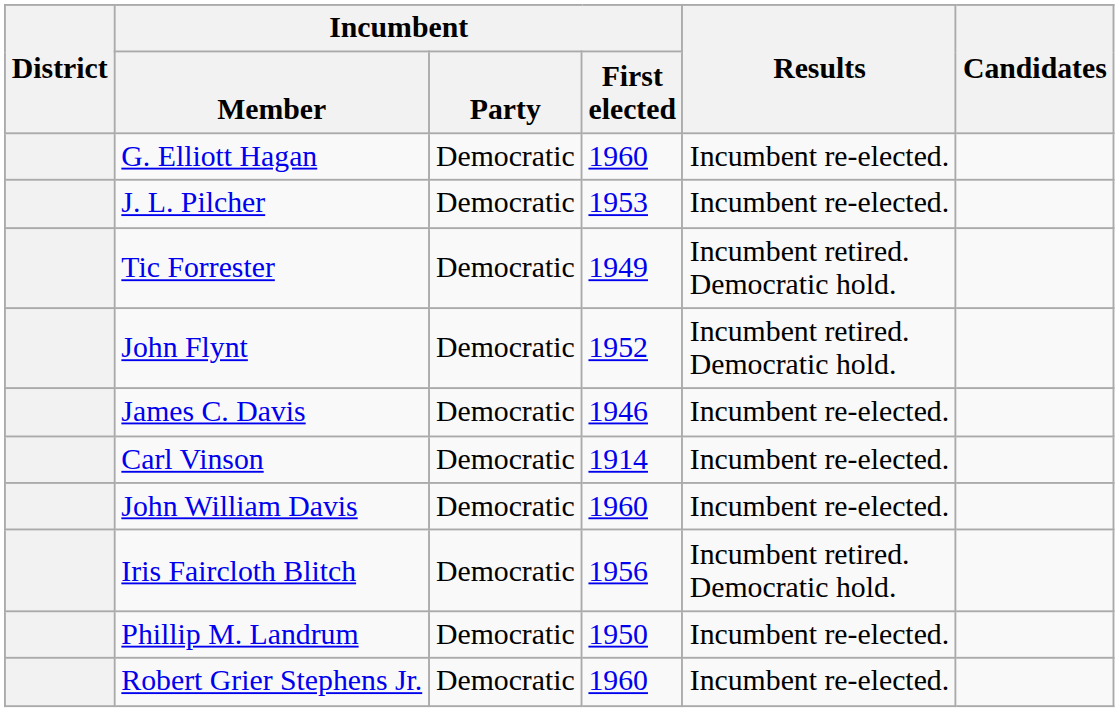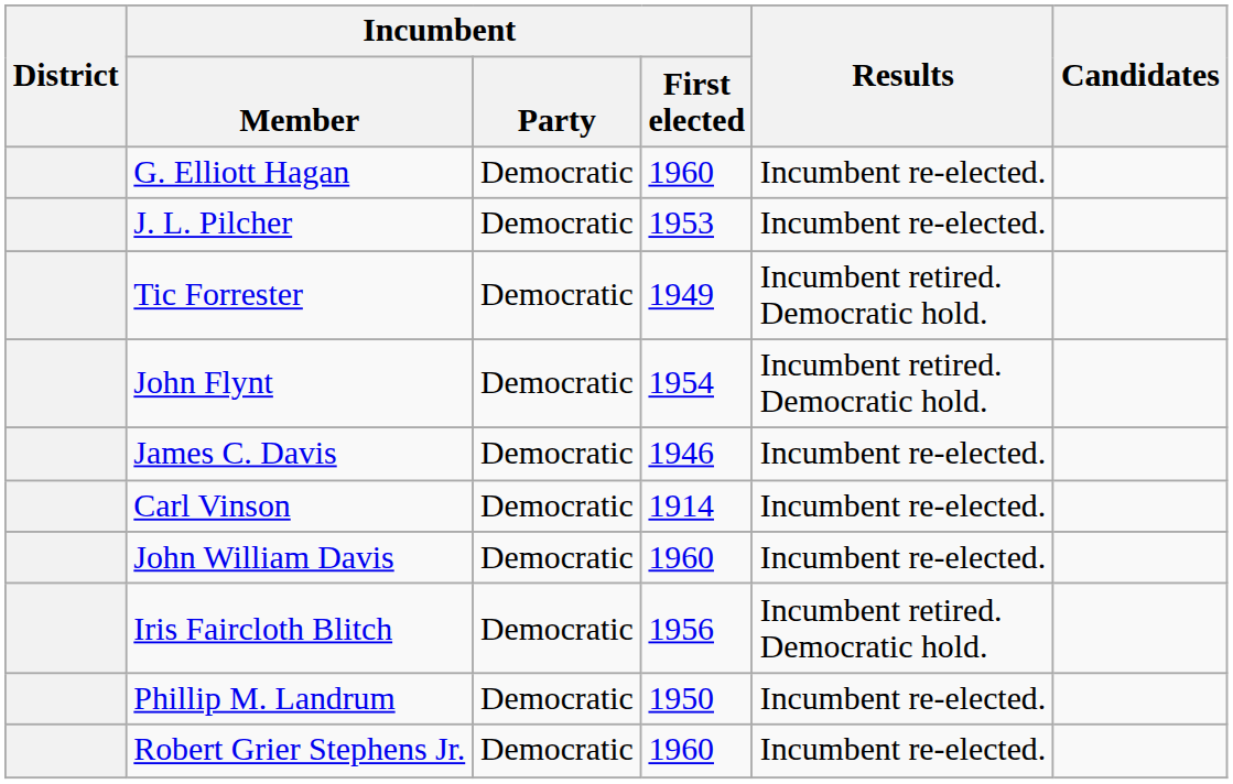 <table class="wikitable sortable">
 <tr>
 <th rowspan=2>District</th>
 <th colspan=3>Incumbent</th>
 <th rowspan=2>Results</th>
 <th rowspan=2 class="unsortable">Candidates</th>
 </tr>
 <tr valign=bottom>
 <th>Member</th>
 <th>Party</th>
 <th>First<br>elected</th>
 </tr>
 <tr>
 <th></th>
 <td><a href='#'>G. Elliott Hagan</a></td>
 <td>Democratic</td>
 <td><a href='#'>1960</a></td>
 <td>Incumbent re-elected.</td>
 <td nowrap></td>
 </tr>
 <tr>
 <th></th>
 <td><a href='#'>J. L. Pilcher</a></td>
 <td>Democratic</td>
 <td><a href='#'>1953 </a></td>
 <td>Incumbent re-elected.</td>
 <td nowrap></td>
 </tr>
 <tr>
 <th></th>
 <td><a href='#'>Tic Forrester</a></td>
 <td>Democratic</td>
 <td><a href='#'>1949</a></td>
 <td>Incumbent retired.<br>Democratic hold.</td>
 <td nowrap></td>
 </tr>
 <tr>
 <th></th>
 <td><a href='#'>John Flynt</a></td>
 <td>Democratic</td>
-<td><a href='#'>1952</a></td>
+<td><a href='#'>1954</a></td>
 <td>Incumbent retired.<br>Democratic hold.</td>
 <td nowrap></td>
 </tr>
 <tr>
 <th></th>
 <td><a href='#'>James C. Davis</a></td>
 <td>Democratic</td>
 <td><a href='#'>1946</a></td>
 <td>Incumbent re-elected.</td>
 <td nowrap></td>
 </tr>
 <tr>
 <th></th>
 <td><a href='#'>Carl Vinson</a></td>
 <td>Democratic</td>
 <td><a href='#'>1914</a></td>
 <td>Incumbent re-elected.</td>
 <td nowrap></td>
 </tr>
 <tr>
 <th></th>
 <td><a href='#'>John William Davis</a></td>
 <td>Democratic</td>
 <td><a href='#'>1960</a></td>
 <td>Incumbent re-elected.</td>
 <td nowrap></td>
 </tr>
 <tr>
 <th></th>
 <td><a href='#'>Iris Faircloth Blitch</a></td>
 <td>Democratic</td>
 <td><a href='#'>1956</a></td>
 <td>Incumbent retired.<br>Democratic hold.</td>
 <td nowrap></td>
 </tr>
 <tr>
 <th></th>
 <td><a href='#'>Phillip M. Landrum</a></td>
 <td>Democratic</td>
 <td><a href='#'>1950</a></td>
 <td>Incumbent re-elected.</td>
 <td nowrap></td>
 </tr>
 <tr>
 <th></th>
 <td><a href='#'>Robert Grier Stephens Jr.</a></td>
 <td>Democratic</td>
 <td><a href='#'>1960</a></td>
 <td>Incumbent re-elected.</td>
 <td nowrap></td>
 </tr>
 </table>
